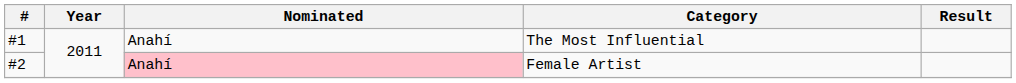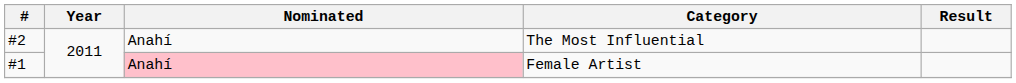 <table class="wikitable" width=100%>
 <tr>
 <th width="2.5%">#</th>
 <th width="5%">Year</th>
 <th width="25%">Nominated</th>
 <th width="25%">Category</th>
 <th width="5%">Result</th>
 </tr>
 <tr>
-<td>#1</td>
+<td>#2</td>
 <td rowspan="2" align="center">2011</td>
 <td>Anahí</td>
 <td>The Most Influential</td>
 <td></td>
 </tr>
 <tr>
-<td>#2</td>
+<td>#1</td>
 <td style="background: pink;">Anahí</td>
 <td>Female Artist</td>
 <td></td>
 </tr>
 <tr>
 </tr>
 </table>
